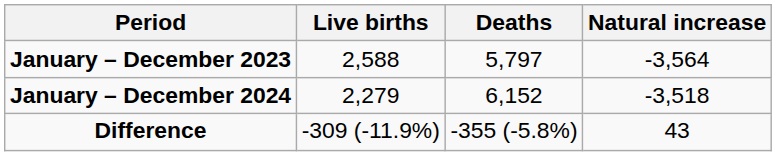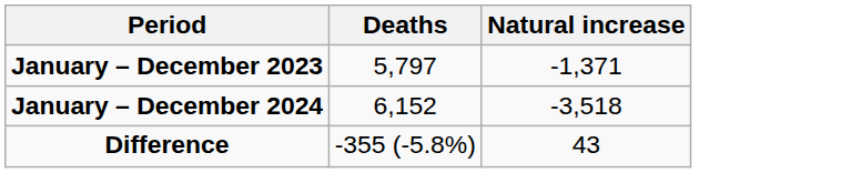 <table class="wikitable"  style="text-align:center;">
 <tr>
 <th>Period</th>
-<th>Live births</th>
 <th>Deaths</th>
 <th>Natural increase</th>
 </tr>
 <tr>
 <td><strong>January – December 2023</strong></td>
-<td>2,588</td>
 <td>5,797</td>
-<td>-3,564</td>
+<td>-1,371</td>
 </tr>
 <tr>
 <td><strong>January – December 2024</strong></td>
-<td>2,279</td>
 <td>6,152</td>
 <td>-3,518</td>
 </tr>
 <tr>
 <td><strong>Difference</strong></td>
-<td> -309 (-11.9%)</td>
 <td> -355 (-5.8%)</td>
 <td> 43</td>
 </tr>
 </table>
